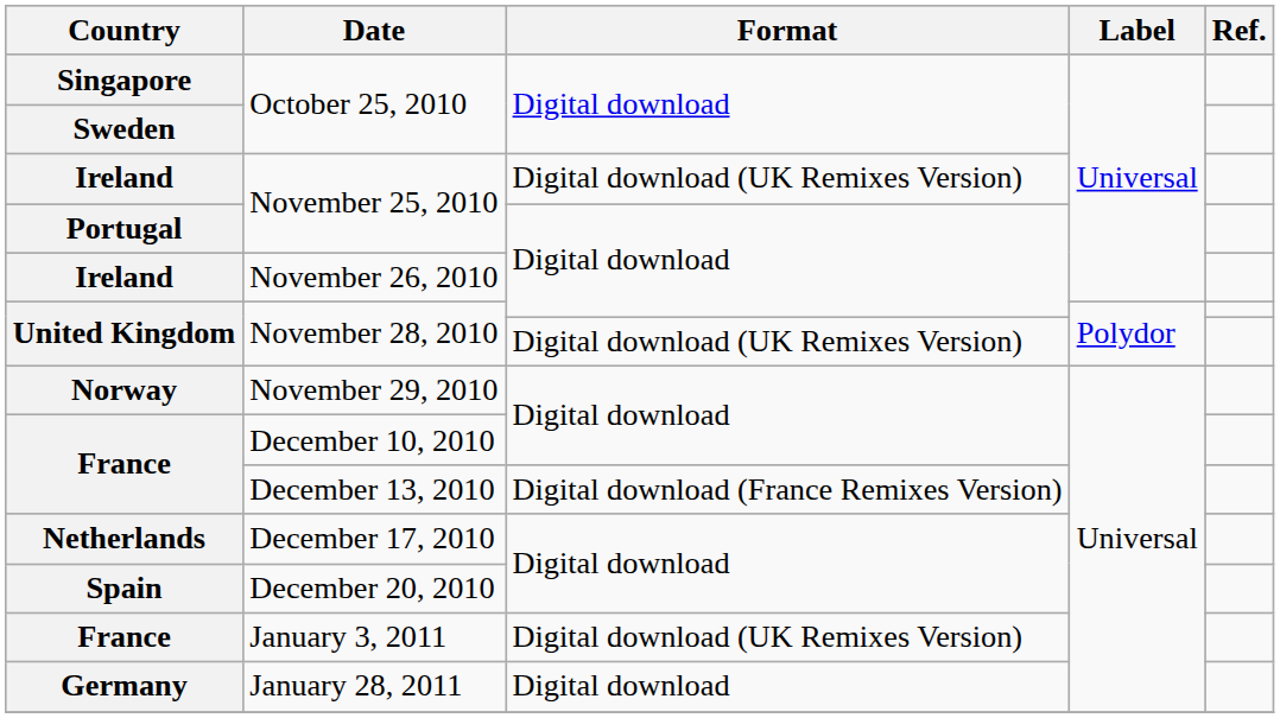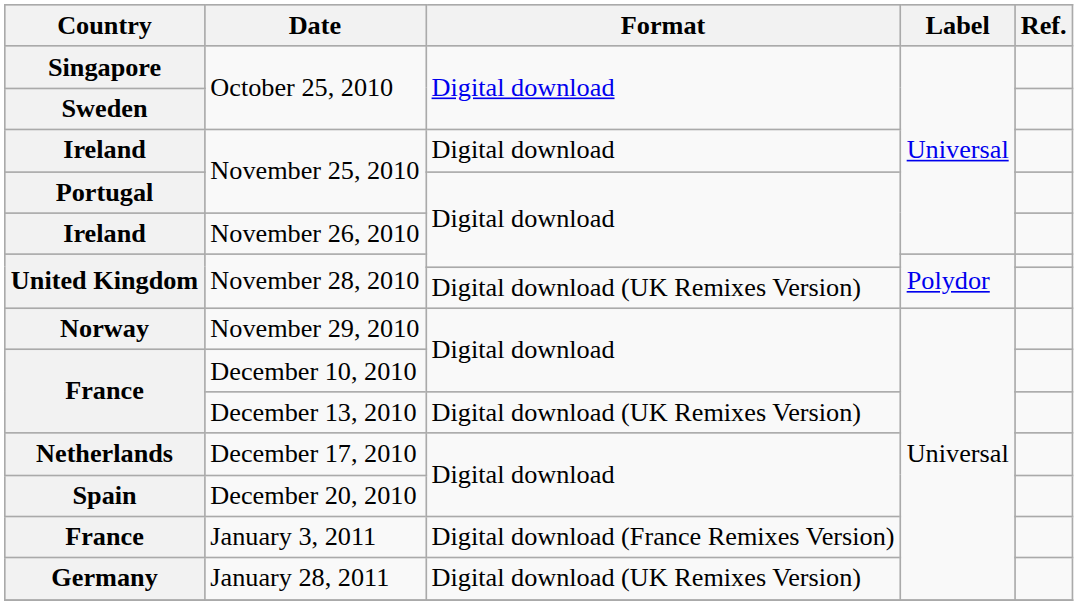 <table class="wikitable plainrowheaders">
 <tr>
 <th>Country</th>
 <th>Date</th>
 <th>Format</th>
 <th>Label</th>
 <th>Ref.</th>
 </tr>
 <tr>
 <th scope="row">Singapore</th>
 <td rowspan="2">October 25, 2010</td>
 <td rowspan="2"><a href='#'>Digital download</a></td>
 <td rowspan="5"><a href='#'>Universal</a></td>
 <td></td>
 </tr>
 <tr>
 <th scope="row">Sweden</th>
 <td></td>
 </tr>
 <tr>
 <th scope="row">Ireland</th>
 <td rowspan="2">November 25, 2010</td>
-<td>Digital download (UK Remixes Version)</td>
+<td>Digital download</td>
 <td></td>
 </tr>
 <tr>
 <th scope="row">Portugal</th>
 <td rowspan="3">Digital download</td>
 <td></td>
 </tr>
 <tr>
 <th scope="row">Ireland</th>
 <td>November 26, 2010</td>
 <td></td>
 </tr>
 <tr>
 <th scope="row" rowspan="2">United Kingdom</th>
 <td rowspan="2">November 28, 2010</td>
 <td rowspan="2"><a href='#'>Polydor</a></td>
 <td></td>
 </tr>
 <tr>
 <td>Digital download (UK Remixes Version)</td>
 <td></td>
 </tr>
 <tr>
 <th scope="row">Norway</th>
 <td>November 29, 2010</td>
 <td rowspan="2">Digital download</td>
 <td rowspan="7">Universal</td>
 <td></td>
 </tr>
 <tr>
 <th scope="row" rowspan="2">France</th>
 <td>December 10, 2010</td>
 <td></td>
 </tr>
 <tr>
 <td>December 13, 2010</td>
-<td>Digital download (France Remixes Version)</td>
+<td>Digital download (UK Remixes Version)</td>
 <td></td>
 </tr>
 <tr>
 <th scope="row">Netherlands</th>
 <td>December 17, 2010</td>
 <td rowspan="2">Digital download</td>
 <td></td>
 </tr>
 <tr>
 <th scope="row">Spain</th>
 <td>December 20, 2010</td>
 <td></td>
 </tr>
 <tr>
 <th scope="row">France</th>
 <td>January 3, 2011</td>
-<td>Digital download (UK Remixes Version)</td>
+<td>Digital download (France Remixes Version)</td>
 <td></td>
 </tr>
 <tr>
 <th scope="row">Germany</th>
 <td>January 28, 2011</td>
-<td>Digital download</td>
+<td>Digital download (UK Remixes Version)</td>
 <td></td>
 </tr>
 <tr>
 </tr>
 </table>
